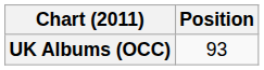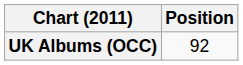 <table class="wikitable sortable plainrowheaders" style="text-align:center;">
 <tr>
 <th>Chart (2011)</th>
 <th>Position</th>
 </tr>
 <tr>
 <th scope="row">UK Albums (OCC)</th>
-<td>93</td>
+<td>92</td>
 </tr>
 </table>
